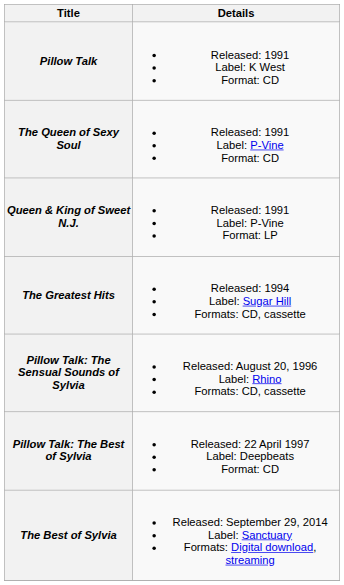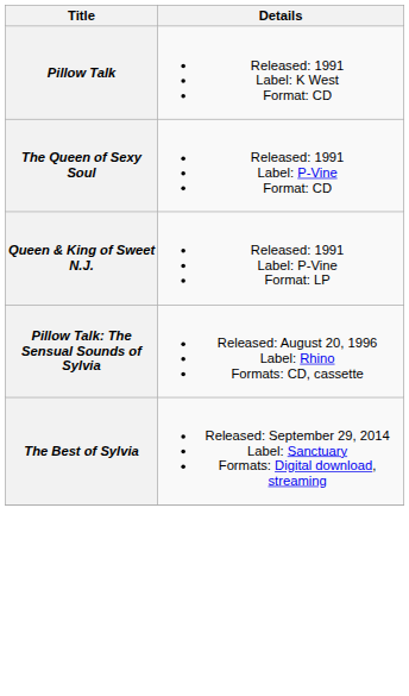 <table class="wikitable plainrowheaders" style="text-align:center;">
 <tr>
 <th scope="col" style="width:11em;">Title</th>
 <th scope="col" style="width:18em;">Details</th>
 </tr>
 <tr>
 <th scope="row"><em>Pillow Talk</em></th>
 <td><br><ul><li>Released: 1991</li><li>Label: K West</li><li>Format: CD</li></ul></td>
 </tr>
 <tr>
 <th scope="row"><em>The Queen of Sexy Soul</em></th>
 <td><br><ul><li>Released: 1991</li><li>Label: <a href='#'>P-Vine</a></li><li>Format: CD</li></ul></td>
 </tr>
 <tr>
 <th scope="row"><em>Queen & King of Sweet N.J.</em><br></th>
 <td><br><ul><li>Released: 1991</li><li>Label: P-Vine</li><li>Format: LP</li></ul></td>
 </tr>
 <tr>
-<th scope="row"><em>The Greatest Hits</em></th>
-<td><br><ul><li>Released: 1994</li><li>Label: <a href='#'>Sugar Hill</a></li><li>Formats: CD, cassette</li></ul></td>
-</tr>
-<tr>
 <th scope="row"><em>Pillow Talk: The Sensual Sounds of Sylvia</em></th>
 <td><br><ul><li>Released: August 20, 1996</li><li>Label: <a href='#'>Rhino</a></li><li>Formats: CD, cassette</li></ul></td>
-</tr>
-<tr>
-<th scope="row"><em>Pillow Talk: The Best of Sylvia</em></th>
-<td><br><ul><li>Released: 22 April 1997</li><li>Label: Deepbeats</li><li>Format: CD</li></ul></td>
 </tr>
 <tr>
 <th scope="row"><em>The Best of Sylvia</em></th>
 <td><br><ul><li>Released: September 29, 2014</li><li>Label: <a href='#'>Sanctuary</a></li><li>Formats: <a href='#'>Digital download</a>, <a href='#'>streaming</a></li></ul></td>
 </tr>
 <tr>
 </tr>
 </table>
